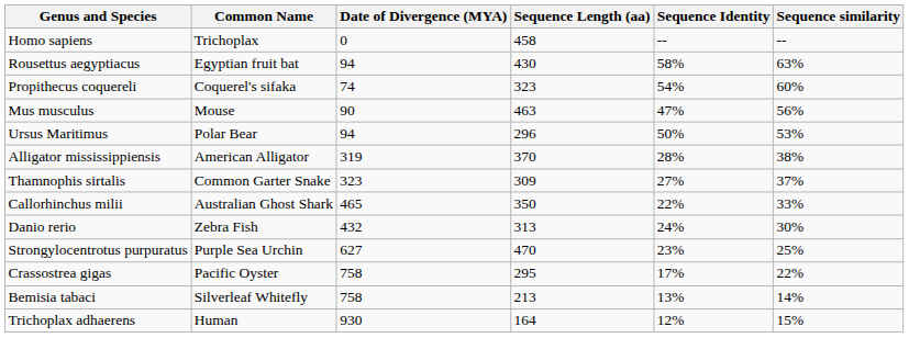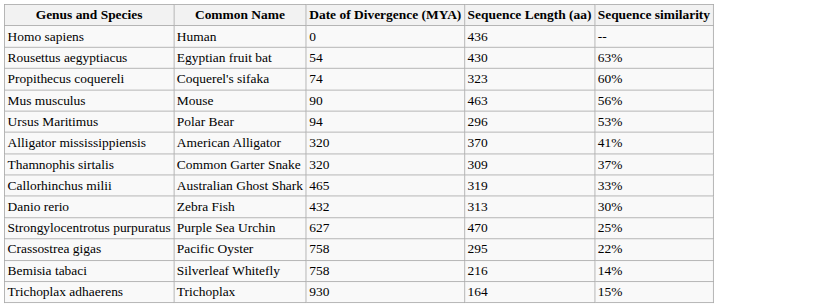 <table class="wikitable">
 <tr>
 <th>Genus and Species</th>
 <th>Common Name</th>
 <th>Date of Divergence (MYA)</th>
 <th>Sequence Length (aa)</th>
-<th>Sequence Identity</th>
 <th>Sequence similarity</th>
 </tr>
 <tr>
 <td>Homo sapiens</td>
-<td>Trichoplax</td>
+<td>Human</td>
 <td>0</td>
-<td>458</td>
-<td>--</td>
+<td>436</td>
 <td>--</td>
 </tr>
 <tr>
 <td>Rousettus aegyptiacus</td>
 <td>Egyptian fruit bat</td>
-<td>94</td>
+<td>54</td>
 <td>430</td>
-<td>58%</td>
 <td>63%</td>
 </tr>
 <tr>
 <td>Propithecus coquereli</td>
 <td>Coquerel's sifaka</td>
 <td>74</td>
 <td>323</td>
-<td>54%</td>
 <td>60%</td>
 </tr>
 <tr>
 <td>Mus musculus</td>
 <td>Mouse</td>
 <td>90</td>
 <td>463</td>
-<td>47%</td>
 <td>56%</td>
 </tr>
 <tr>
 <td>Ursus Maritimus</td>
 <td>Polar Bear</td>
 <td>94</td>
 <td>296</td>
-<td>50%</td>
 <td>53%</td>
 </tr>
 <tr>
 <td>Alligator mississippiensis</td>
 <td>American Alligator</td>
-<td>319</td>
+<td>320</td>
 <td>370</td>
-<td>28%</td>
-<td>38%</td>
+<td>41%</td>
 </tr>
 <tr>
 <td>Thamnophis sirtalis</td>
 <td>Common Garter Snake</td>
-<td>323</td>
+<td>320</td>
 <td>309</td>
-<td>27%</td>
 <td>37%</td>
 </tr>
 <tr>
 <td>Callorhinchus milii</td>
 <td>Australian Ghost Shark</td>
 <td>465</td>
-<td>350</td>
-<td>22%</td>
+<td>319</td>
 <td>33%</td>
 </tr>
 <tr>
 <td>Danio rerio</td>
 <td>Zebra Fish</td>
 <td>432</td>
 <td>313</td>
-<td>24%</td>
 <td>30%</td>
 </tr>
 <tr>
 <td>Strongylocentrotus purpuratus</td>
 <td>Purple Sea Urchin</td>
 <td>627</td>
 <td>470</td>
-<td>23%</td>
 <td>25%</td>
 </tr>
 <tr>
 <td>Crassostrea gigas</td>
 <td>Pacific Oyster</td>
 <td>758</td>
 <td>295</td>
-<td>17%</td>
 <td>22%</td>
 </tr>
 <tr>
 <td>Bemisia tabaci</td>
 <td>Silverleaf Whitefly</td>
 <td>758</td>
-<td>213</td>
-<td>13%</td>
+<td>216</td>
 <td>14%</td>
 </tr>
 <tr>
 <td>Trichoplax adhaerens</td>
-<td>Human</td>
+<td>Trichoplax</td>
 <td>930</td>
 <td>164</td>
-<td>12%</td>
 <td>15%</td>
 </tr>
 </table>
